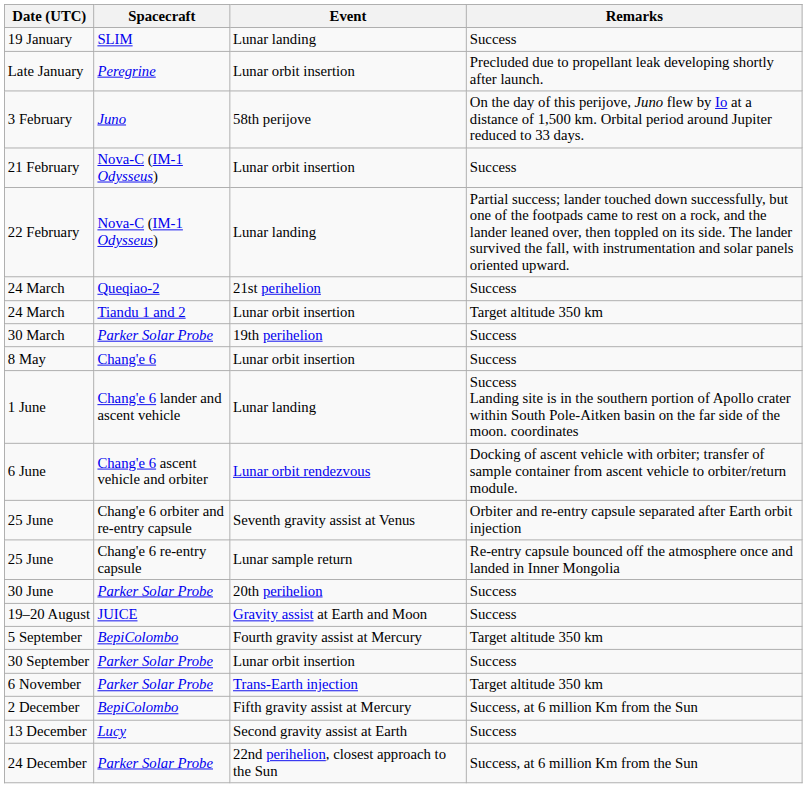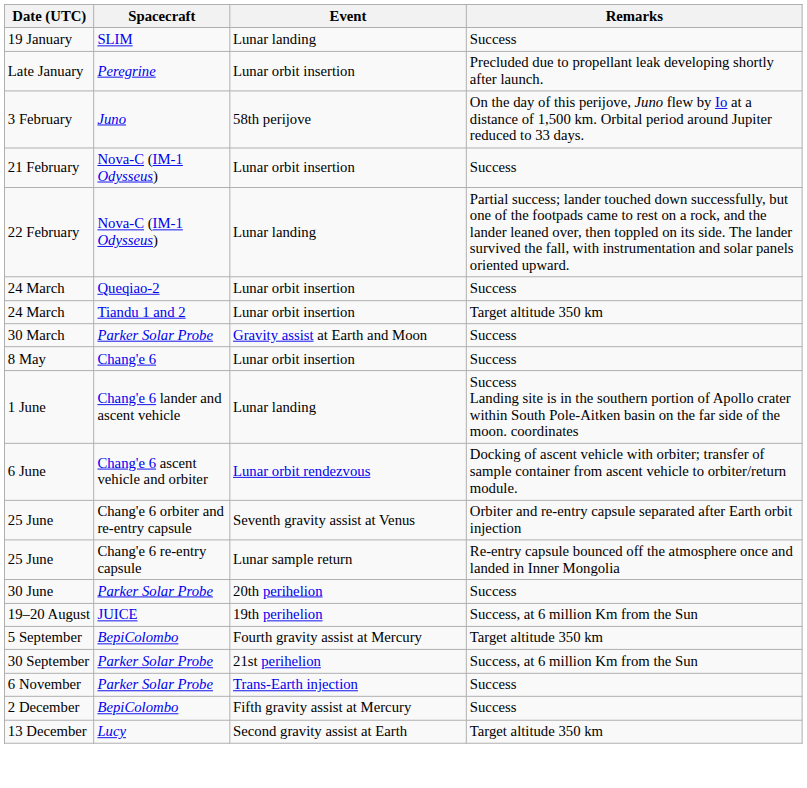 <table class="wikitable sortable">
 <tr>
 <th width=90>Date (UTC)</th>
 <th width=140>Spacecraft</th>
 <th width=250>Event</th>
 <th class=unsortable>Remarks</th>
 </tr>
 <tr>
 <td>19 January</td>
 <td><a href='#'>SLIM</a></td>
 <td>Lunar landing</td>
 <td>Success</td>
 </tr>
 <tr>
 <td>Late January</td>
 <td><em><a href='#'>Peregrine</a></em></td>
 <td>Lunar orbit insertion</td>
 <td>Precluded due to propellant leak developing shortly after launch.</td>
 </tr>
 <tr>
 <td>3 February</td>
 <td><em><a href='#'>Juno</a></em></td>
 <td>58th perijove</td>
 <td>On the day of this perijove, <em>Juno</em> flew by <a href='#'>Io</a> at a distance of 1,500 km. Orbital period around Jupiter reduced to 33 days.</td>
 </tr>
 <tr>
 <td>21 February</td>
 <td><a href='#'>Nova-C</a> (<a href='#'>IM-1 <em>Odysseus</em></a>)</td>
 <td>Lunar orbit insertion</td>
 <td>Success</td>
 </tr>
 <tr>
 <td>22 February</td>
 <td><a href='#'>Nova-C</a> (<a href='#'>IM-1 <em>Odysseus</em></a>)</td>
 <td>Lunar landing</td>
 <td>Partial success; lander touched down successfully, but one of the footpads came to rest on a rock, and the lander leaned over, then toppled on its side. The lander survived the fall, with instrumentation and solar panels oriented upward.</td>
 </tr>
 <tr>
 <td>24 March</td>
 <td><a href='#'>Queqiao-2</a></td>
-<td>21st <a href='#'>perihelion</a></td>
+<td>Lunar orbit insertion</td>
 <td>Success</td>
 </tr>
 <tr>
 <td>24 March</td>
 <td><a href='#'>Tiandu 1 and 2</a></td>
 <td>Lunar orbit insertion</td>
 <td>Target altitude 350 km</td>
 </tr>
 <tr>
 <td>30 March</td>
 <td><em><a href='#'>Parker Solar Probe</a></em></td>
-<td>19th <a href='#'>perihelion</a></td>
+<td><a href='#'>Gravity assist</a> at Earth and Moon</td>
 <td>Success</td>
 </tr>
 <tr>
 <td>8 May</td>
 <td><a href='#'>Chang'e 6</a></td>
 <td>Lunar orbit insertion</td>
 <td>Success</td>
 </tr>
 <tr>
 <td>1 June</td>
 <td><a href='#'>Chang'e 6</a> lander and ascent vehicle</td>
 <td>Lunar landing</td>
 <td>Success<br>Landing site is in the southern portion of Apollo crater within South Pole-Aitken basin on the far side of the moon. coordinates </td>
 </tr>
 <tr>
 <td>6 June</td>
 <td><a href='#'>Chang'e 6</a> ascent vehicle and orbiter</td>
 <td><a href='#'>Lunar orbit rendezvous</a></td>
 <td>Docking of ascent vehicle with orbiter; transfer of sample container from ascent vehicle to orbiter/return module.</td>
 </tr>
 <tr>
 <td>25 June</td>
 <td>Chang'e 6 orbiter and re-entry capsule</td>
 <td>Seventh gravity assist at Venus</td>
 <td>Orbiter and re-entry capsule separated after Earth orbit injection</td>
 </tr>
 <tr>
 <td>25 June</td>
 <td>Chang'e 6 re-entry capsule</td>
 <td>Lunar sample return</td>
 <td>Re-entry capsule bounced off the atmosphere once and landed in Inner Mongolia</td>
 </tr>
 <tr>
 <td>30 June</td>
 <td><em><a href='#'>Parker Solar Probe</a></em></td>
 <td>20th <a href='#'>perihelion</a></td>
 <td>Success</td>
 </tr>
 <tr>
 <td>19–20 August</td>
 <td><a href='#'>JUICE</a></td>
-<td><a href='#'>Gravity assist</a> at Earth and Moon</td>
-<td>Success</td>
+<td>19th <a href='#'>perihelion</a></td>
+<td>Success, at 6  million Km from the Sun</td>
 </tr>
 <tr>
 <td>5 September</td>
 <td><em><a href='#'>BepiColombo</a></em></td>
 <td>Fourth gravity assist at Mercury</td>
 <td>Target altitude 350 km</td>
 </tr>
 <tr>
 <td>30 September</td>
 <td><em><a href='#'>Parker Solar Probe</a></em></td>
-<td>Lunar orbit insertion</td>
-<td>Success</td>
+<td>21st <a href='#'>perihelion</a></td>
+<td>Success, at 6  million Km from the Sun</td>
 </tr>
 <tr>
 <td>6 November</td>
 <td><em><a href='#'>Parker Solar Probe</a></em></td>
 <td><a href='#'>Trans-Earth injection</a></td>
-<td>Target altitude 350 km</td>
+<td>Success</td>
 </tr>
 <tr>
 <td>2 December</td>
 <td><em><a href='#'>BepiColombo</a></em></td>
 <td>Fifth gravity assist at Mercury</td>
-<td>Success, at 6  million Km from the Sun</td>
+<td>Success</td>
 </tr>
 <tr>
 <td>13 December</td>
 <td><em><a href='#'>Lucy</a></em></td>
 <td>Second gravity assist at Earth</td>
-<td>Success</td>
-</tr>
-<tr>
-<td>24 December</td>
-<td><em><a href='#'>Parker Solar Probe</a></em></td>
-<td>22nd <a href='#'>perihelion</a>, closest approach to the Sun</td>
-<td>Success, at 6  million Km from the Sun</td>
+<td>Target altitude 350 km</td>
 </tr>
 </table>
